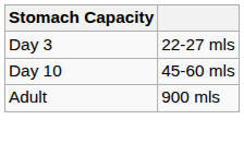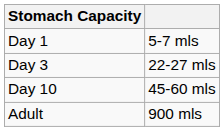 <table class="wikitable">
 <tr>
 <th>Stomach Capacity</th>
 <th></th>
+</tr>
+<tr>
+<td>Day 1</td>
+<td>5-7 mls</td>
 </tr>
 <tr>
 <td>Day 3</td>
 <td>22-27 mls</td>
 </tr>
 <tr>
 <td>Day 10</td>
 <td>45-60 mls</td>
 </tr>
 <tr>
 <td>Adult</td>
 <td>900 mls</td>
 </tr>
 </table>
